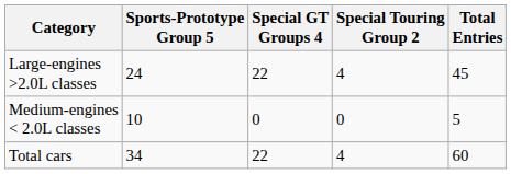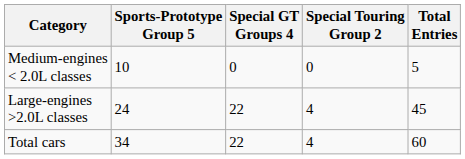 <table class="wikitable" style="font-size: 95%;">
 <tr>
 <th>Category</th>
 <th>Sports-Prototype<br>Group 5</th>
 <th>Special GT<br>Groups 4</th>
 <th>Special Touring<br>Group 2</th>
 <th>Total<br>Entries</th>
 </tr>
 <tr>
+<td>Medium-engines<br> < 2.0L classes</td>
+<td>10</td>
+<td>0</td>
+<td>0</td>
+<td>5</td>
+</tr>
+<tr>
 <td>Large-engines<br> >2.0L classes</td>
 <td>24</td>
 <td>22</td>
 <td>4</td>
 <td>45</td>
-</tr>
-<tr>
-<td>Medium-engines<br> < 2.0L classes</td>
-<td>10</td>
-<td>0</td>
-<td>0</td>
-<td>5</td>
 </tr>
 <tr>
 <td>Total cars</td>
 <td>34</td>
 <td>22</td>
 <td>4</td>
 <td>60</td>
 </tr>
 </table>
